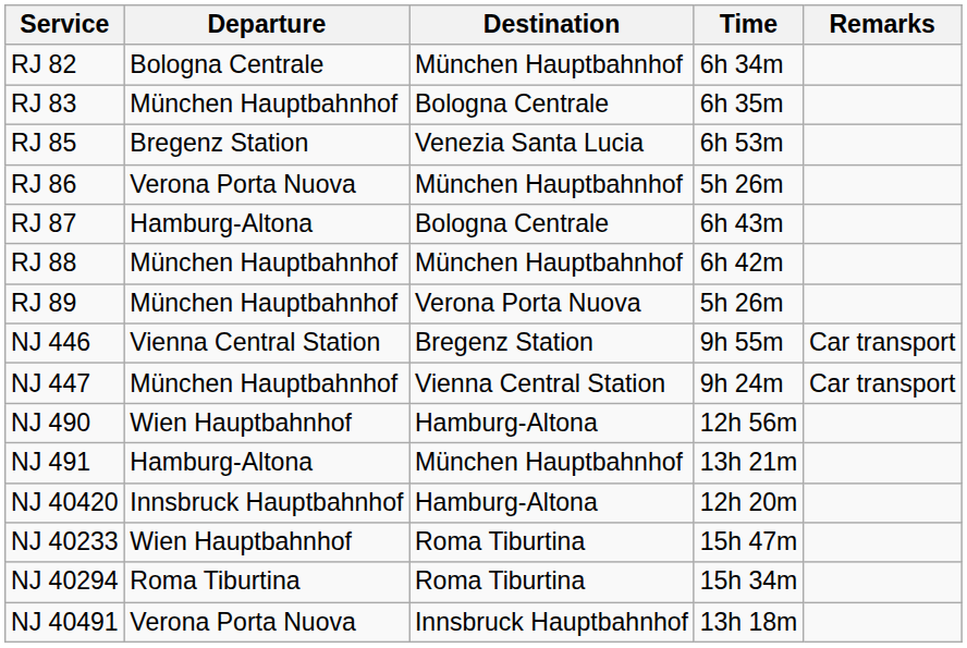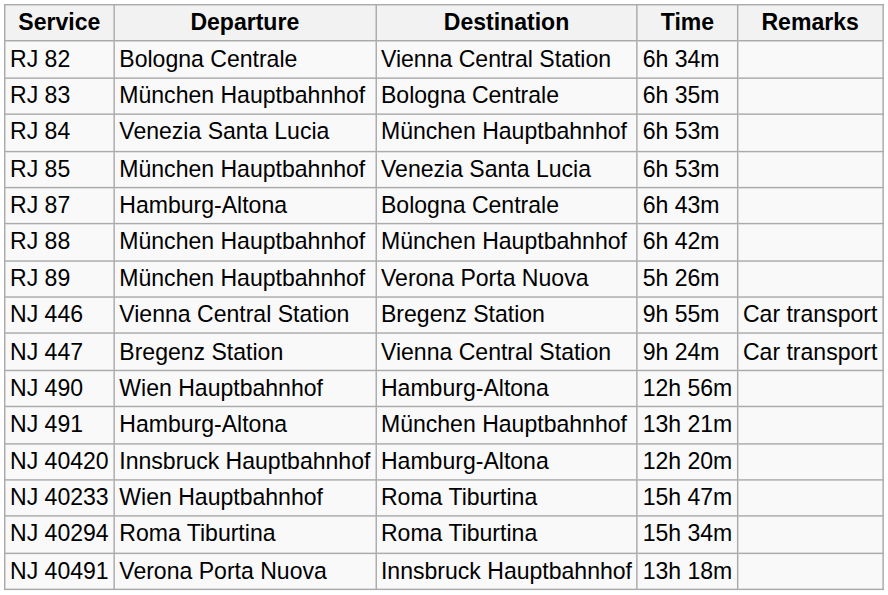 <table class="wikitable sortable">
 <tr>
 <th>Service</th>
 <th>Departure</th>
 <th>Destination</th>
 <th>Time</th>
 <th>Remarks</th>
 </tr>
 <tr>
 <td>RJ 82</td>
 <td>Bologna Centrale</td>
-<td>München Hauptbahnhof</td>
+<td>Vienna Central Station</td>
 <td>6h 34m</td>
 <td></td>
 </tr>
 <tr>
 <td>RJ 83</td>
 <td>München Hauptbahnhof</td>
 <td>Bologna Centrale</td>
 <td>6h 35m</td>
 <td></td>
 </tr>
 <tr>
-<td>RJ 85</td>
-<td>Bregenz Station</td>
+<td>RJ 84</td>
 <td>Venezia Santa Lucia</td>
+<td>München Hauptbahnhof</td>
 <td>6h 53m</td>
 <td></td>
 </tr>
 <tr>
-<td>RJ 86</td>
-<td>Verona Porta Nuova</td>
+<td>RJ 85</td>
 <td>München Hauptbahnhof</td>
-<td>5h 26m</td>
+<td>Venezia Santa Lucia</td>
+<td>6h 53m</td>
 <td></td>
 </tr>
 <tr>
 <td>RJ 87</td>
 <td>Hamburg-Altona</td>
 <td>Bologna Centrale</td>
 <td>6h 43m</td>
 <td></td>
 </tr>
 <tr>
 <td>RJ 88</td>
 <td>München Hauptbahnhof</td>
 <td>München Hauptbahnhof</td>
 <td>6h 42m</td>
 <td></td>
 </tr>
 <tr>
 <td>RJ 89</td>
 <td>München Hauptbahnhof</td>
 <td>Verona Porta Nuova</td>
 <td>5h 26m</td>
 <td></td>
 </tr>
 <tr>
 <td>NJ 446</td>
 <td>Vienna Central Station</td>
 <td>Bregenz Station</td>
 <td>9h 55m</td>
 <td>Car transport</td>
 </tr>
 <tr>
 <td>NJ 447</td>
-<td>München Hauptbahnhof</td>
+<td>Bregenz Station</td>
 <td>Vienna Central Station</td>
 <td>9h 24m</td>
 <td>Car transport</td>
 </tr>
 <tr>
 <td>NJ 490</td>
 <td>Wien Hauptbahnhof</td>
 <td>Hamburg-Altona</td>
 <td>12h 56m</td>
 <td></td>
 </tr>
 <tr>
 <td>NJ 491</td>
 <td>Hamburg-Altona</td>
 <td>München Hauptbahnhof</td>
 <td>13h 21m</td>
 <td></td>
 </tr>
 <tr>
 <td>NJ 40420</td>
 <td>Innsbruck Hauptbahnhof</td>
 <td>Hamburg-Altona</td>
 <td>12h 20m</td>
 <td></td>
 </tr>
 <tr>
 <td>NJ 40233</td>
 <td>Wien Hauptbahnhof</td>
 <td>Roma Tiburtina</td>
 <td>15h 47m</td>
 <td></td>
 </tr>
 <tr>
 <td>NJ 40294</td>
 <td>Roma Tiburtina</td>
 <td>Roma Tiburtina</td>
 <td>15h 34m</td>
 <td></td>
 </tr>
 <tr>
 <td>NJ 40491</td>
 <td>Verona Porta Nuova</td>
 <td>Innsbruck Hauptbahnhof</td>
 <td>13h 18m</td>
 <td></td>
 </tr>
 </table>
